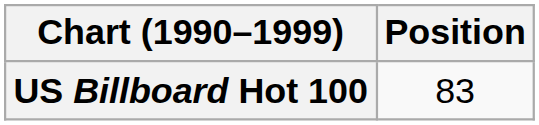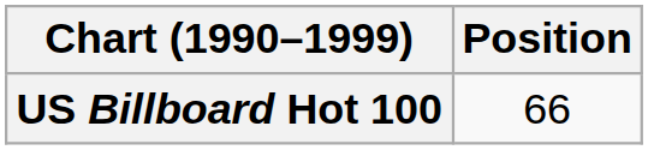 <table class="wikitable plainrowheaders" style="text-align:center">
 <tr>
 <th>Chart (1990–1999)</th>
 <th>Position</th>
 </tr>
 <tr>
 <th scope="row">US <em>Billboard</em> Hot 100</th>
-<td>83</td>
+<td>66</td>
 </tr>
 </table>
